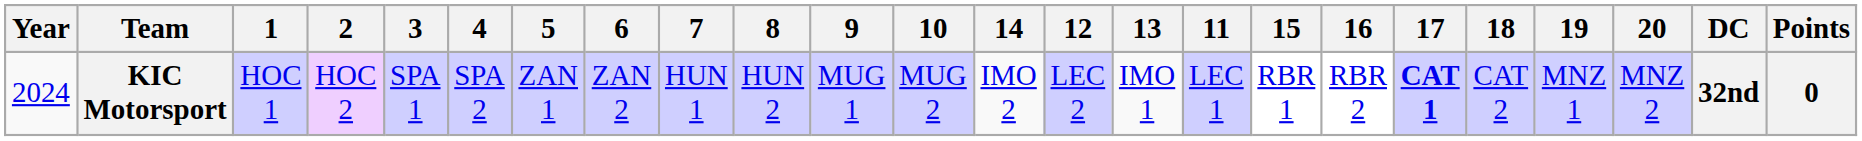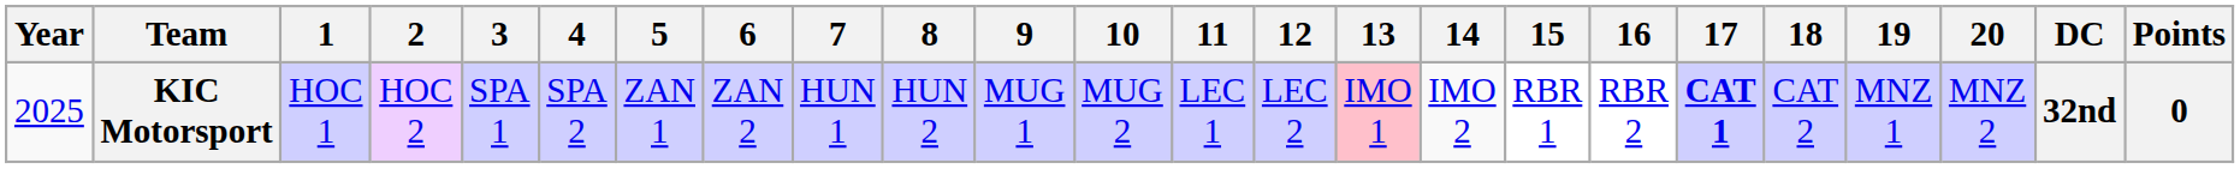 <table class="wikitable" style="text-align:center; font-size:85%">
 <tr>
 <th>Year</th>
 <th>Team</th>
 <th>1</th>
 <th>2</th>
 <th>3</th>
 <th>4</th>
 <th>5</th>
 <th>6</th>
 <th>7</th>
 <th>8</th>
 <th>9</th>
 <th>10</th>
-<th>14</th>
+<th>11</th>
 <th>12</th>
 <th>13</th>
-<th>11</th>
+<th>14</th>
 <th>15</th>
 <th>16</th>
 <th>17</th>
 <th>18</th>
 <th>19</th>
 <th>20</th>
 <th>DC</th>
 <th>Points</th>
 </tr>
 <tr>
-<td><a href='#'>2024</a></td>
+<td><a href='#'>2025</a></td>
 <th>KIC Motorsport</th>
 <td style="background:#CFCFFF;"><a href='#'>HOC<br>1</a><br></td>
 <td style="background:#EFCFFF;"><a href='#'>HOC<br>2</a><br></td>
 <td style="background:#CFCFFF;"><a href='#'>SPA<br>1</a><br></td>
 <td style="background:#CFCFFF;"><a href='#'>SPA<br>2</a><br></td>
 <td style="background:#CFCFFF;"><a href='#'>ZAN<br>1</a><br></td>
 <td style="background:#CFCFFF;"><a href='#'>ZAN<br>2</a><br></td>
 <td style="background:#CFCFFF;"><a href='#'>HUN<br>1</a><br></td>
 <td style="background:#CFCFFF;"><a href='#'>HUN<br>2</a><br></td>
 <td style="background:#CFCFFF;"><a href='#'>MUG<br>1</a><br></td>
 <td style="background:#CFCFFF;"><a href='#'>MUG<br>2</a><br></td>
+<td style="background:#CFCFFF;"><a href='#'>LEC<br>1</a><br></td>
+<td style="background:#CFCFFF;"><a href='#'>LEC<br>2</a><br></td>
+<td style="background: pink;"><a href='#'>IMO<br>1</a></td>
 <td><a href='#'>IMO<br>2</a></td>
-<td style="background:#CFCFFF;"><a href='#'>LEC<br>2</a><br></td>
-<td><a href='#'>IMO<br>1</a></td>
-<td style="background:#CFCFFF;"><a href='#'>LEC<br>1</a><br></td>
 <td style="background:#FFFFFF;"><a href='#'>RBR<br>1</a><br></td>
 <td style="background:#FFFFFF;"><a href='#'>RBR<br>2</a><br></td>
 <td style="background:#CFCFFF;"><strong><a href='#'>CAT<br>1</a><br></strong></td>
 <td style="background:#CFCFFF;"><a href='#'>CAT<br>2</a><br></td>
 <td style="background:#CFCFFF;"><a href='#'>MNZ<br>1</a><br></td>
 <td style="background:#CFCFFF;"><a href='#'>MNZ<br>2</a><br></td>
 <th>32nd</th>
 <th>0</th>
 </tr>
 </table>
